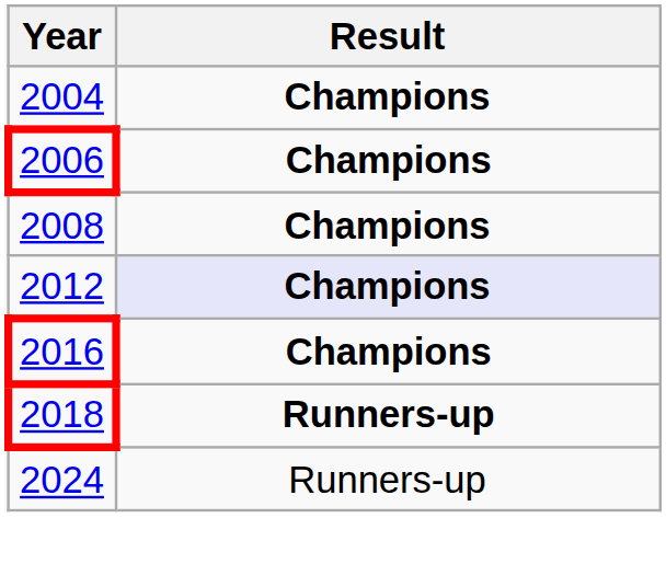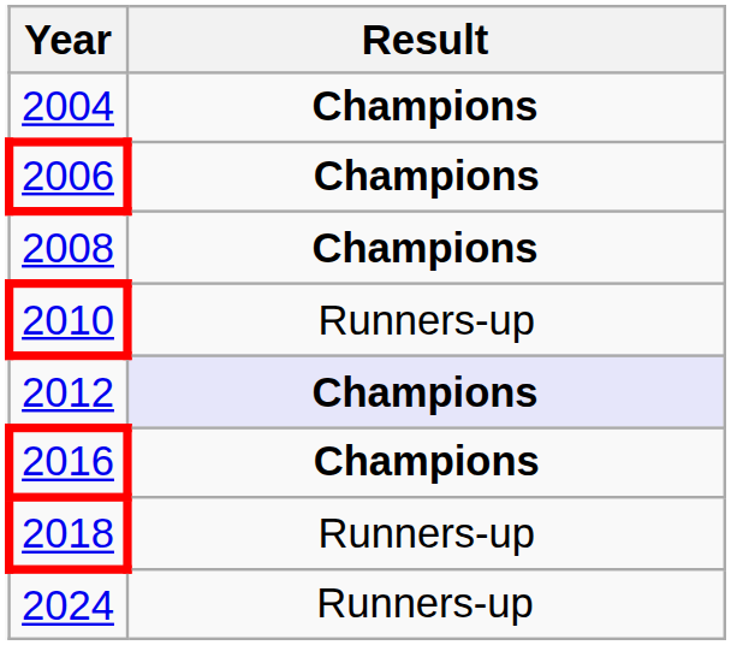 <table class="wikitable" style="text-align: center; font-size:90%">
 <tr>
 <th>Year</th>
 <th style="width:200px">Result</th>
 </tr>
 <tr>
 <td><a href='#'>2004</a></td>
 <td><strong> Champions</strong></td>
 </tr>
 <tr>
 <td style="border: 3px solid red"><a href='#'>2006</a></td>
 <td><strong> Champions</strong></td>
 </tr>
 <tr>
 <td><a href='#'>2008</a></td>
 <td><strong> Champions</strong></td>
 </tr>
 <tr>
+<td style="border: 3px solid red"><a href='#'>2010</a></td>
+<td> Runners-up</td>
+</tr>
+<tr>
 <td><a href='#'>2012</a></td>
 <td style="background: lavender;"><strong> Champions</strong></td>
 </tr>
 <tr>
 <td style="border: 3px solid red"><a href='#'>2016</a></td>
 <td><strong> Champions</strong></td>
 </tr>
 <tr>
 <td style="border: 3px solid red"><a href='#'>2018</a></td>
-<td><strong> Runners-up</strong></td>
+<td> Runners-up</td>
 </tr>
 <tr>
 <td><a href='#'>2024</a></td>
 <td> Runners-up</td>
 </tr>
 </table>
